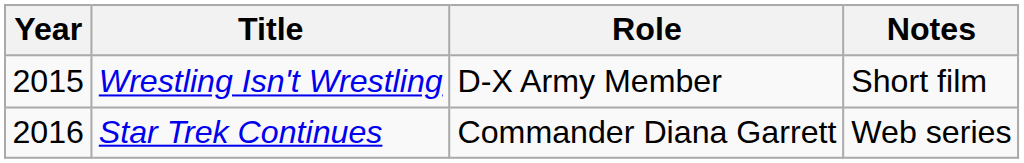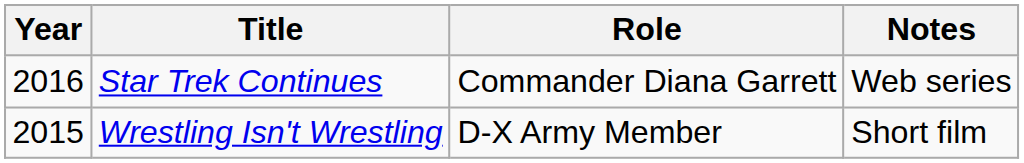 <table class="wikitable sortable">
 <tr>
 <th>Year</th>
 <th>Title</th>
 <th>Role</th>
 <th class="unsortable">Notes</th>
 </tr>
 <tr>
+<td>2016</td>
+<td><em><a href='#'>Star Trek Continues</a></em></td>
+<td>Commander Diana Garrett</td>
+<td>Web series</td>
+</tr>
+<tr>
 <td>2015</td>
 <td><em><a href='#'>Wrestling Isn't Wrestling</a></em></td>
 <td>D-X Army Member</td>
 <td>Short film</td>
 </tr>
-<tr>
-<td>2016</td>
-<td><em><a href='#'>Star Trek Continues</a></em></td>
-<td>Commander Diana Garrett</td>
-<td>Web series</td>
-</tr>
 </table>
